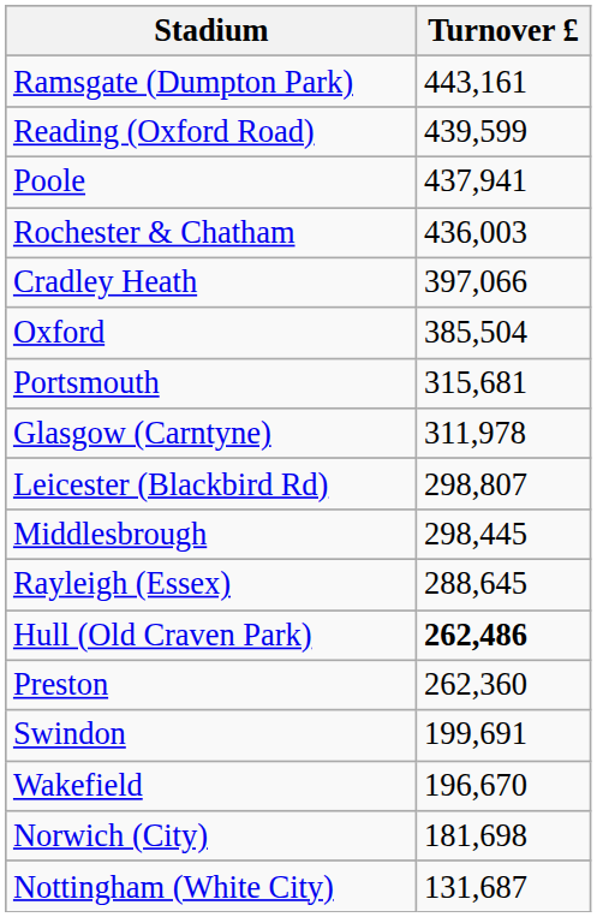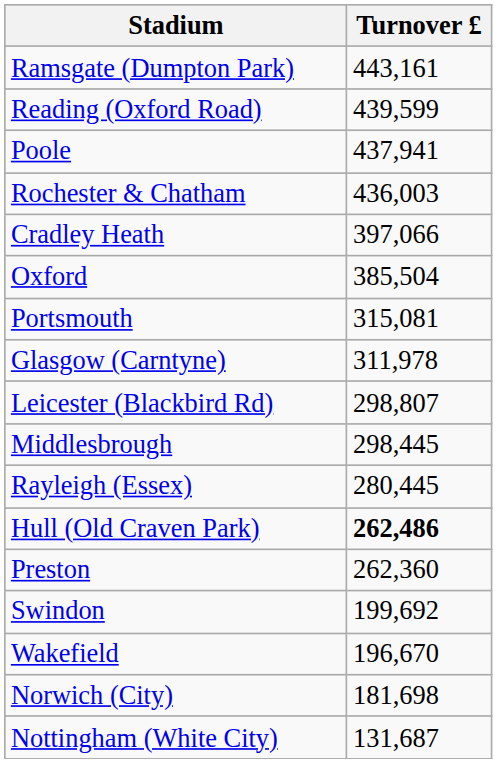 <table class="wikitable">
 <tr>
 <th width=200>Stadium</th>
 <th width=80>Turnover £</th>
 </tr>
 <tr>
 <td><a href='#'>Ramsgate (Dumpton Park)</a></td>
 <td>443,161</td>
 </tr>
 <tr>
 <td><a href='#'>Reading (Oxford Road)</a></td>
 <td>439,599</td>
 </tr>
 <tr>
 <td><a href='#'>Poole</a></td>
 <td>437,941</td>
 </tr>
 <tr>
 <td><a href='#'>Rochester & Chatham</a></td>
 <td>436,003</td>
 </tr>
 <tr>
 <td><a href='#'>Cradley Heath</a></td>
 <td>397,066</td>
 </tr>
 <tr>
 <td><a href='#'>Oxford</a></td>
 <td>385,504</td>
 </tr>
 <tr>
 <td><a href='#'>Portsmouth</a></td>
-<td>315,681</td>
+<td>315,081</td>
 </tr>
 <tr>
 <td><a href='#'>Glasgow (Carntyne)</a></td>
 <td>311,978</td>
 </tr>
 <tr>
 <td><a href='#'>Leicester (Blackbird Rd)</a></td>
 <td>298,807</td>
 </tr>
 <tr>
 <td><a href='#'>Middlesbrough</a></td>
 <td>298,445</td>
 </tr>
 <tr>
 <td><a href='#'>Rayleigh (Essex)</a></td>
-<td>288,645</td>
+<td>280,445</td>
 </tr>
 <tr>
 <td><a href='#'>Hull (Old Craven Park)</a></td>
 <td><strong>262,486</strong></td>
 </tr>
 <tr>
 <td><a href='#'>Preston</a></td>
 <td>262,360</td>
 </tr>
 <tr>
 <td><a href='#'>Swindon</a></td>
-<td>199,691</td>
+<td>199,692</td>
 </tr>
 <tr>
 <td><a href='#'>Wakefield</a></td>
 <td>196,670</td>
 </tr>
 <tr>
 <td><a href='#'>Norwich (City)</a></td>
 <td>181,698</td>
 </tr>
 <tr>
 <td><a href='#'>Nottingham (White City)</a></td>
 <td>131,687</td>
 </tr>
 </table>
